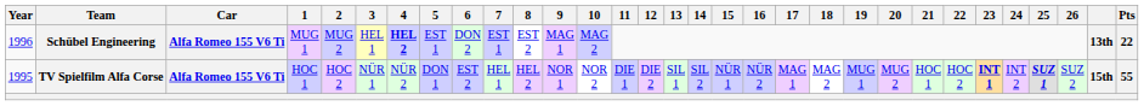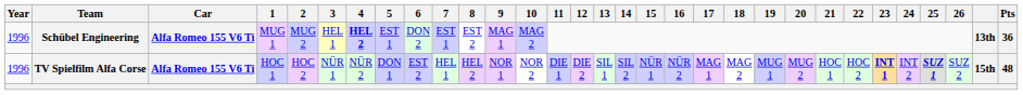 <table class="wikitable" style="text-align:center; font-size:85%">
 <tr>
 <th>Year</th>
 <th>Team</th>
 <th>Car</th>
 <th>1</th>
 <th>2</th>
 <th>3</th>
 <th>4</th>
 <th>5</th>
 <th>6</th>
 <th>7</th>
 <th>8</th>
 <th>9</th>
 <th>10</th>
 <th>11</th>
 <th>12</th>
 <th>13</th>
 <th>14</th>
 <th>15</th>
 <th>16</th>
 <th>17</th>
 <th>18</th>
 <th>19</th>
 <th>20</th>
 <th>21</th>
 <th>22</th>
 <th>23</th>
 <th>24</th>
 <th>25</th>
 <th>26</th>
 <th></th>
 <th>Pts</th>
 </tr>
 <tr>
 <td><a href='#'>1996</a></td>
 <th nowrap>Schübel Engineering</th>
 <th nowrap><a href='#'>Alfa Romeo 155 V6 Ti</a></th>
 <td style="background:#EFCFFF;"><a href='#'>MUG<br>1</a><br></td>
 <td style="background:#CFCFFF;"><a href='#'>MUG<br>2</a><br></td>
 <td style="background:#FFFFBF;"><a href='#'>HEL<br>1</a><br></td>
 <td style="background:#CFCFFF;"><strong><a href='#'>HEL<br>2</a></strong><br></td>
 <td style="background:#CFCFFF;"><a href='#'>EST<br>1</a><br></td>
 <td style="background:#DFFFDF;"><a href='#'>DON<br>2</a><br></td>
 <td style="background:#CFCFFF;"><a href='#'>EST<br>1</a><br></td>
 <td style="background:#FFFFFF;"><a href='#'>EST<br>2</a><br></td>
 <td style="background:#EFCFFF;"><a href='#'>MAG<br>1</a><br></td>
 <td style="background:#CFCFFF;"><a href='#'>MAG<br>2</a><br></td>
 <td colspan=16></td>
 <th>13th</th>
-<th>22</th>
+<th>36</th>
 </tr>
 <tr>
-<td><a href='#'>1995</a></td>
+<td><a href='#'>1996</a></td>
 <th nowrap>TV Spielfilm Alfa Corse</th>
 <th nowrap><a href='#'>Alfa Romeo 155 V6 Ti</a></th>
 <td style="background:#CFCFFF;"><a href='#'>HOC<br>1</a><br></td>
 <td style="background:#EFCFFF;"><a href='#'>HOC<br>2</a><br></td>
 <td style="background:#DFFFDF;"><a href='#'>NÜR<br>1</a><br></td>
 <td style="background:#DFFFDF;"><a href='#'>NÜR<br>2</a><br></td>
 <td style="background:#CFCFFF;"><a href='#'>DON<br>1</a><br></td>
 <td style="background:#CFCFFF;"><a href='#'>EST<br>2</a><br></td>
 <td style="background:#DFFFDF;"><a href='#'>HEL<br>1</a><br></td>
 <td style="background:#EFCFFF;"><a href='#'>HEL<br>2</a><br></td>
 <td style="background:#EFCFFF;"><a href='#'>NOR<br>1</a><br></td>
 <td style="background:#FFFFFF;"><a href='#'>NOR<br>2</a><br></td>
 <td style="background:#CFCFFF;"><a href='#'>DIE<br>1</a><br></td>
 <td style="background:#EFCFFF;"><a href='#'>DIE<br>2</a><br></td>
 <td style="background:#DFFFDF;"><a href='#'>SIL<br>1</a><br></td>
 <td style="background:#CFCFFF;"><a href='#'>SIL<br>2</a><br></td>
 <td style="background:#CFCFFF;"><a href='#'>NÜR<br>1</a><br></td>
 <td style="background:#CFCFFF;"><a href='#'>NÜR<br>2</a><br></td>
 <td style="background:#EFCFFF;"><a href='#'>MAG<br>1</a><br></td>
 <td style="background:#FFFFFF;"><a href='#'>MAG<br>2</a><br></td>
 <td style="background:#CFCFFF;"><a href='#'>MUG<br>1</a><br></td>
 <td style="background:#EFCFFF;"><a href='#'>MUG<br>2</a><br></td>
 <td style="background:#DFFFDF;"><a href='#'>HOC<br>1</a><br></td>
 <td style="background:#DFFFDF;"><a href='#'>HOC<br>2</a><br></td>
 <td style="background:#FFDF9F;"><a href='#'><strong>INT<br>1</strong></a><br></td>
 <td style="background:#EFCFFF;"><a href='#'>INT<br>2</a><br></td>
 <td style="background:#DFDFDF;"><strong><em><a href='#'>SUZ<br>1</a></em></strong><br></td>
 <td style="background:#DFFFDF;"><a href='#'>SUZ<br>2</a><br></td>
 <th>15th</th>
-<th>55</th>
+<th>48</th>
 </tr>
 <tr>
 <th colspan="31"></th>
 </tr>
 </table>
